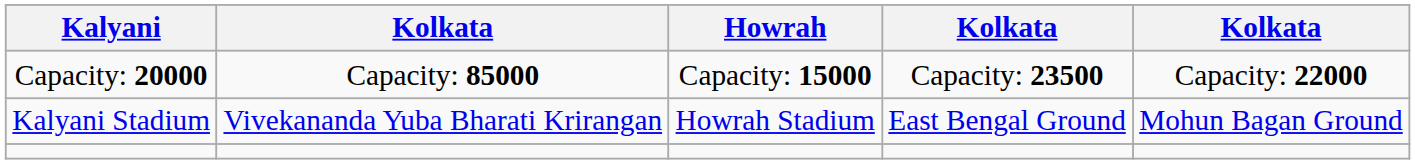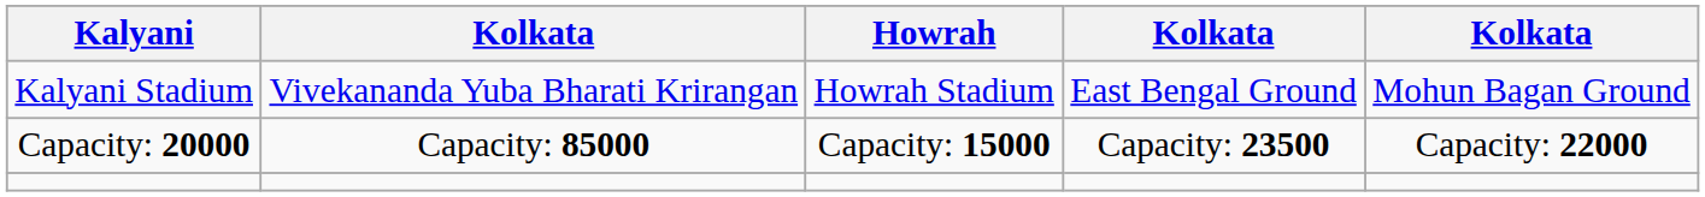 <table class="wikitable" style="text-align:center; margin: auto;">
 <tr>
 <th><a href='#'>Kalyani</a></th>
 <th><a href='#'>Kolkata</a></th>
 <th><a href='#'>Howrah</a></th>
 <th><a href='#'>Kolkata</a></th>
 <th><a href='#'>Kolkata</a></th>
 </tr>
 <tr>
+<td><a href='#'>Kalyani Stadium</a></td>
+<td><a href='#'>Vivekananda Yuba Bharati Krirangan</a></td>
+<td><a href='#'>Howrah Stadium</a></td>
+<td><a href='#'>East Bengal Ground</a></td>
+<td><a href='#'>Mohun Bagan Ground</a></td>
+</tr>
+<tr>
 <td>Capacity: <strong>20000</strong></td>
 <td>Capacity: <strong>85000</strong></td>
 <td>Capacity: <strong>15000</strong></td>
 <td>Capacity: <strong>23500</strong></td>
 <td>Capacity: <strong>22000</strong></td>
-</tr>
-<tr>
-<td><a href='#'>Kalyani Stadium</a></td>
-<td><a href='#'>Vivekananda Yuba Bharati Krirangan</a></td>
-<td><a href='#'>Howrah Stadium</a></td>
-<td><a href='#'>East Bengal Ground</a></td>
-<td><a href='#'>Mohun Bagan Ground</a></td>
 </tr>
 <tr>
 <td></td>
 <td></td>
 <td></td>
 <td></td>
 <td></td>
 </tr>
 </table>
